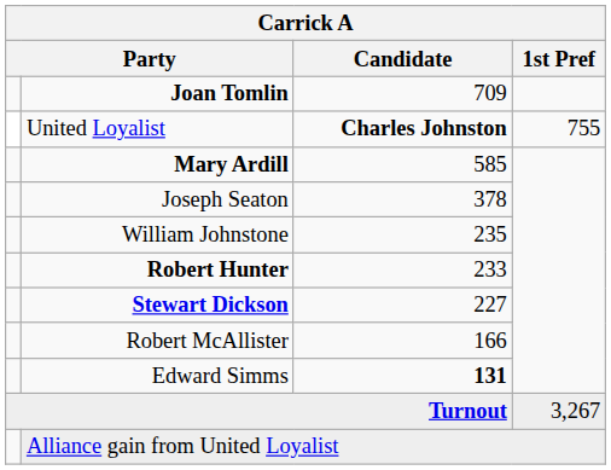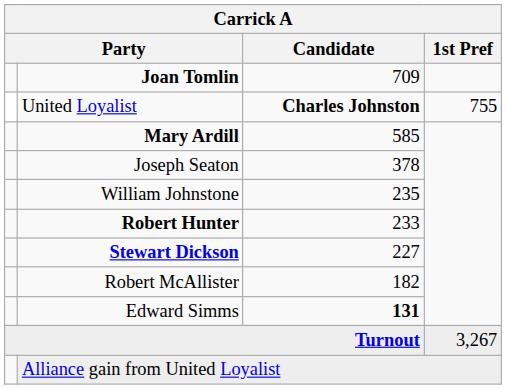 <table class="wikitable">
 <tr>
 <th colspan="4" align="center">Carrick A</th>
 </tr>
 <tr>
 <th colspan="2" align="center" width=200>Party</th>
 <th width=150>Candidate</th>
 <th width=60>1st Pref</th>
 </tr>
 <tr>
 <td></td>
 <td align="right"><strong>Joan Tomlin</strong></td>
 <td align="right">709</td>
 </tr>
 <tr>
 <td style="background-color: #FFFFFF"></td>
 <td>United <a href='#'>Loyalist</a></td>
 <td align="right"><strong>Charles Johnston</strong></td>
 <td align="right">755</td>
 </tr>
 <tr>
 <td></td>
 <td align="right"><strong>Mary Ardill</strong></td>
 <td align="right">585</td>
 </tr>
 <tr>
 <td></td>
 <td align="right">Joseph Seaton</td>
 <td align="right">378</td>
 </tr>
 <tr>
 <td></td>
 <td align="right">William Johnstone</td>
 <td align="right">235</td>
 </tr>
 <tr>
 <td></td>
 <td align="right"><strong>Robert Hunter</strong></td>
 <td align="right">233</td>
 </tr>
 <tr>
 <td></td>
 <td align="right"><strong><a href='#'>Stewart Dickson</a></strong></td>
 <td align="right">227</td>
 </tr>
 <tr>
 <td></td>
 <td align="right">Robert McAllister</td>
-<td align="right">166</td>
+<td align="right">182</td>
 </tr>
 <tr>
 <td></td>
 <td align="right">Edward Simms</td>
 <td align="right"><strong>131</strong></td>
 </tr>
 <tr bgcolor="EEEEEE">
 <td colspan=3 align="right"><strong><a href='#'>Turnout</a></strong></td>
 <td align="right">3,267</td>
 </tr>
 <tr>
 <td bgcolor=></td>
 <td colspan=3 bgcolor="EEEEEE"><a href='#'>Alliance</a> gain from United <a href='#'>Loyalist</a></td>
 </tr>
 </table>
